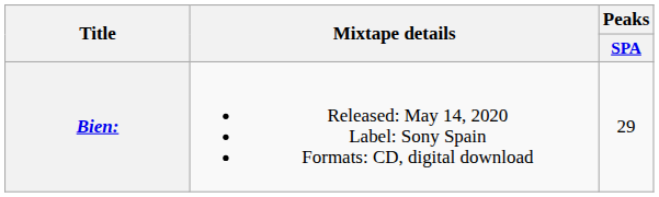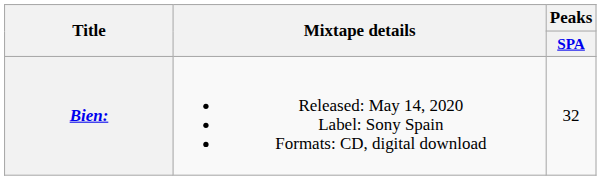 <table class="wikitable plainrowheaders" style="text-align:center;">
 <tr>
 <th scope="col" rowspan="2" style="width:9.5em;">Title</th>
 <th scope="col" rowspan="2" style="width:21.5em;">Mixtape details</th>
 <th scope="col" colspan="1">Peaks</th>
 </tr>
 <tr>
 <th scope="col" style="width:2.8em;font-size:90%;"><a href='#'>SPA</a><br></th>
 </tr>
 <tr>
 <th scope="row"><em><a href='#'>Bien:</a></em></th>
 <td><br><ul><li>Released: May 14, 2020</li><li>Label: Sony Spain</li><li>Formats: CD, digital download</li></ul></td>
-<td>29</td>
+<td>32</td>
 </tr>
 </table>
